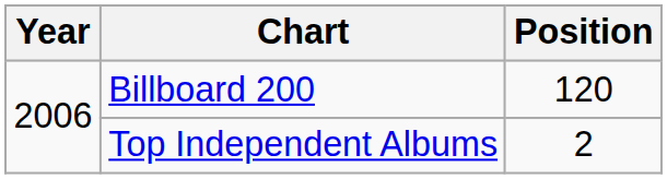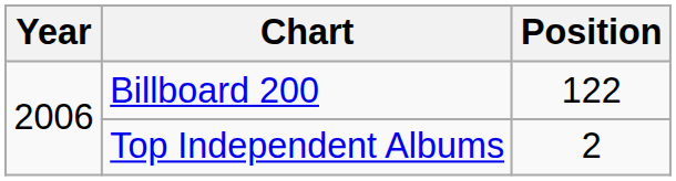 <table class="wikitable">
 <tr>
 <th>Year</th>
 <th>Chart</th>
 <th>Position</th>
 </tr>
 <tr>
 <td rowspan="2">2006</td>
 <td><a href='#'>Billboard 200</a></td>
-<td align="center">120</td>
+<td align="center">122</td>
 </tr>
 <tr>
 <td><a href='#'>Top Independent Albums</a></td>
 <td align="center">2</td>
 </tr>
 </table>
